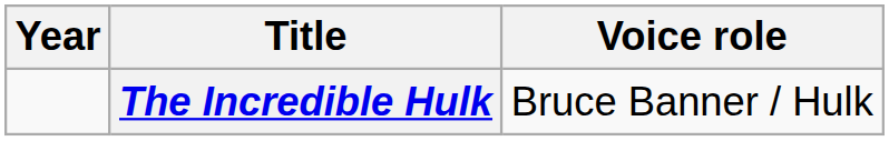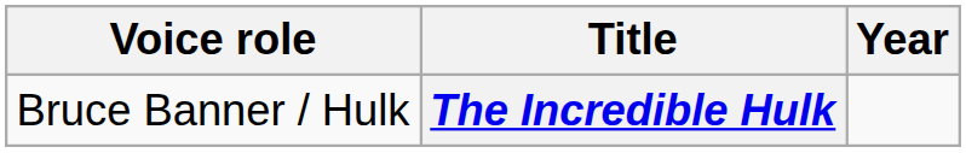 <table class="wikitable sortable plainrowheaders">
 <tr>
+<th scope="col">Voice role</th>
+<th scope="col">Title</th>
 <th scope="col">Year</th>
-<th scope="col">Title</th>
-<th scope="col">Voice role</th>
 </tr>
 <tr>
+<td>Bruce Banner / Hulk</td>
+<th scope="row"><em><a href='#'>The Incredible Hulk</a></em></th>
 <td></td>
-<th scope="row"><em><a href='#'>The Incredible Hulk</a></em></th>
-<td>Bruce Banner / Hulk</td>
 </tr>
 </table>
